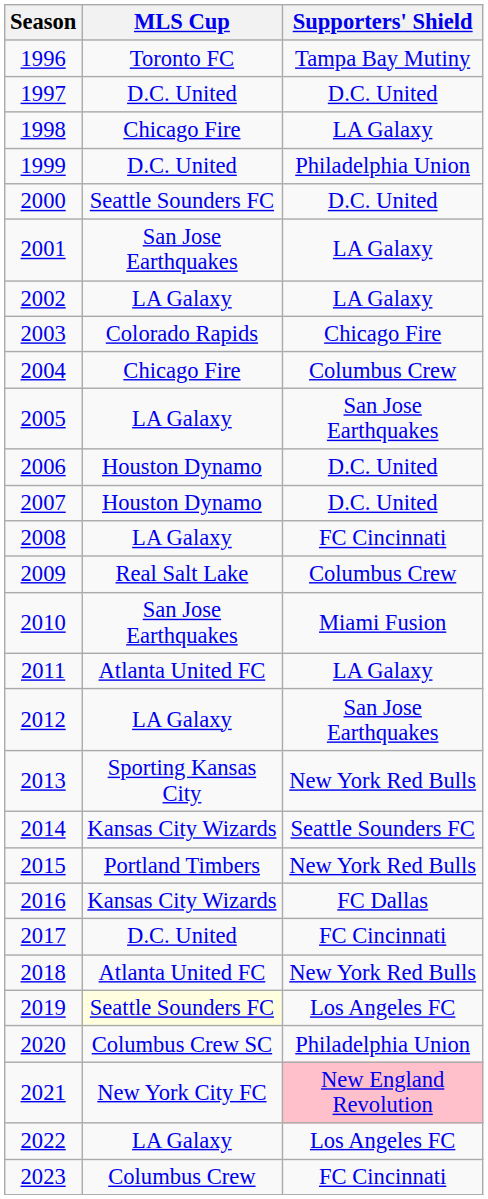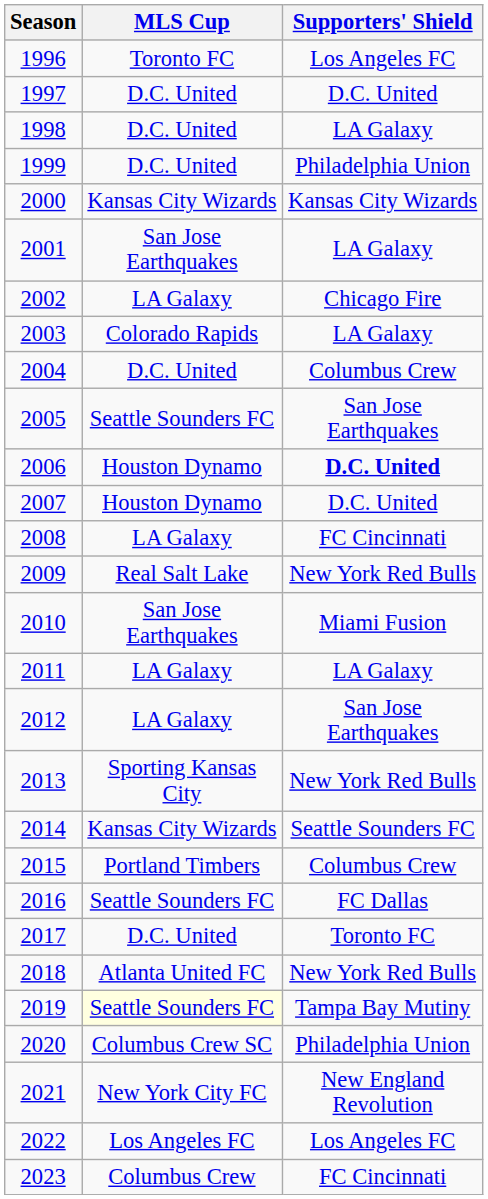 <table class="wikitable sortable" style="text-align:center;">
 <tr>
 <th width="40">Season</th>
 <th style="width:135px;"><a href='#'>MLS Cup</a></th>
 <th style="width:135px;"><a href='#'>Supporters' Shield</a></th>
 </tr>
 <tr>
 <td><a href='#'>1996</a></td>
 <td><a href='#'>Toronto FC</a></td>
-<td><a href='#'>Tampa Bay Mutiny</a></td>
+<td><a href='#'>Los Angeles FC</a></td>
 </tr>
 <tr>
 <td><a href='#'>1997</a></td>
 <td><a href='#'>D.C. United</a></td>
 <td><a href='#'>D.C. United</a></td>
 </tr>
 <tr>
 <td><a href='#'>1998</a></td>
-<td><a href='#'>Chicago Fire</a></td>
+<td><a href='#'>D.C. United</a></td>
 <td><a href='#'>LA Galaxy</a></td>
 </tr>
 <tr>
 <td><a href='#'>1999</a></td>
 <td><a href='#'>D.C. United</a></td>
 <td><a href='#'>Philadelphia Union</a></td>
 </tr>
 <tr>
 <td><a href='#'>2000</a></td>
-<td><a href='#'>Seattle Sounders FC</a></td>
-<td><a href='#'>D.C. United</a></td>
+<td><a href='#'>Kansas City Wizards</a></td>
+<td><a href='#'>Kansas City Wizards</a></td>
 </tr>
 <tr>
 <td><a href='#'>2001</a></td>
 <td><a href='#'>San Jose Earthquakes</a></td>
 <td><a href='#'>LA Galaxy</a></td>
 </tr>
 <tr>
 <td><a href='#'>2002</a></td>
 <td><a href='#'>LA Galaxy</a></td>
-<td><a href='#'>LA Galaxy</a></td>
+<td><a href='#'>Chicago Fire</a></td>
 </tr>
 <tr>
 <td><a href='#'>2003</a></td>
 <td><a href='#'>Colorado Rapids</a></td>
-<td><a href='#'>Chicago Fire</a></td>
+<td><a href='#'>LA Galaxy</a></td>
 </tr>
 <tr>
 <td><a href='#'>2004</a></td>
-<td><a href='#'>Chicago Fire</a></td>
+<td><a href='#'>D.C. United</a></td>
 <td><a href='#'>Columbus Crew</a></td>
 </tr>
 <tr>
 <td><a href='#'>2005</a></td>
-<td><a href='#'>LA Galaxy</a></td>
+<td><a href='#'>Seattle Sounders FC</a></td>
 <td><a href='#'>San Jose Earthquakes</a></td>
 </tr>
 <tr>
 <td><a href='#'>2006</a></td>
 <td><a href='#'>Houston Dynamo</a></td>
-<td><a href='#'>D.C. United</a></td>
+<td><strong><a href='#'>D.C. United</a></strong></td>
 </tr>
 <tr>
 <td><a href='#'>2007</a></td>
 <td><a href='#'>Houston Dynamo</a></td>
 <td><a href='#'>D.C. United</a></td>
 </tr>
 <tr>
 <td><a href='#'>2008</a></td>
 <td><a href='#'>LA Galaxy</a></td>
 <td><a href='#'>FC Cincinnati</a></td>
 </tr>
 <tr>
 <td><a href='#'>2009</a></td>
 <td><a href='#'>Real Salt Lake</a></td>
-<td><a href='#'>Columbus Crew</a></td>
+<td><a href='#'>New York Red Bulls</a></td>
 </tr>
 <tr>
 <td><a href='#'>2010</a></td>
 <td><a href='#'>San Jose Earthquakes</a></td>
 <td><a href='#'>Miami Fusion</a></td>
 </tr>
 <tr>
 <td><a href='#'>2011</a></td>
-<td><a href='#'>Atlanta United FC</a></td>
+<td><a href='#'>LA Galaxy</a></td>
 <td><a href='#'>LA Galaxy</a></td>
 </tr>
 <tr>
 <td><a href='#'>2012</a></td>
 <td><a href='#'>LA Galaxy</a></td>
 <td><a href='#'>San Jose Earthquakes</a></td>
 </tr>
 <tr>
 <td><a href='#'>2013</a></td>
 <td><a href='#'>Sporting Kansas City</a></td>
 <td><a href='#'>New York Red Bulls</a></td>
 </tr>
 <tr>
 <td><a href='#'>2014</a></td>
 <td><a href='#'>Kansas City Wizards</a></td>
 <td><a href='#'>Seattle Sounders FC</a></td>
 </tr>
 <tr>
 <td><a href='#'>2015</a></td>
 <td><a href='#'>Portland Timbers</a></td>
-<td><a href='#'>New York Red Bulls</a></td>
+<td><a href='#'>Columbus Crew</a></td>
 </tr>
 <tr>
 <td><a href='#'>2016</a></td>
-<td><a href='#'>Kansas City Wizards</a></td>
+<td><a href='#'>Seattle Sounders FC</a></td>
 <td><a href='#'>FC Dallas</a></td>
 </tr>
 <tr>
 <td><a href='#'>2017</a></td>
 <td><a href='#'>D.C. United</a></td>
-<td><a href='#'>FC Cincinnati</a></td>
+<td><a href='#'>Toronto FC</a></td>
 </tr>
 <tr>
 <td><a href='#'>2018</a></td>
 <td><a href='#'>Atlanta United FC</a></td>
 <td><a href='#'>New York Red Bulls</a></td>
 </tr>
 <tr>
 <td><a href='#'>2019</a></td>
 <td style="background: lightyellow;"><a href='#'>Seattle Sounders FC</a></td>
-<td><a href='#'>Los Angeles FC</a></td>
+<td><a href='#'>Tampa Bay Mutiny</a></td>
 </tr>
 <tr>
 <td><a href='#'>2020</a></td>
 <td><a href='#'>Columbus Crew SC</a></td>
 <td><a href='#'>Philadelphia Union</a></td>
 </tr>
 <tr>
 <td><a href='#'>2021</a></td>
 <td><a href='#'>New York City FC</a></td>
-<td style="background: pink;"><a href='#'>New England Revolution</a></td>
+<td><a href='#'>New England Revolution</a></td>
 </tr>
 <tr>
 <td><a href='#'>2022</a></td>
-<td><a href='#'>LA Galaxy</a></td>
+<td><a href='#'>Los Angeles FC</a></td>
 <td><a href='#'>Los Angeles FC</a></td>
 </tr>
 <tr>
 <td><a href='#'>2023</a></td>
 <td><a href='#'>Columbus Crew</a></td>
 <td><a href='#'>FC Cincinnati</a></td>
 </tr>
 </table>
